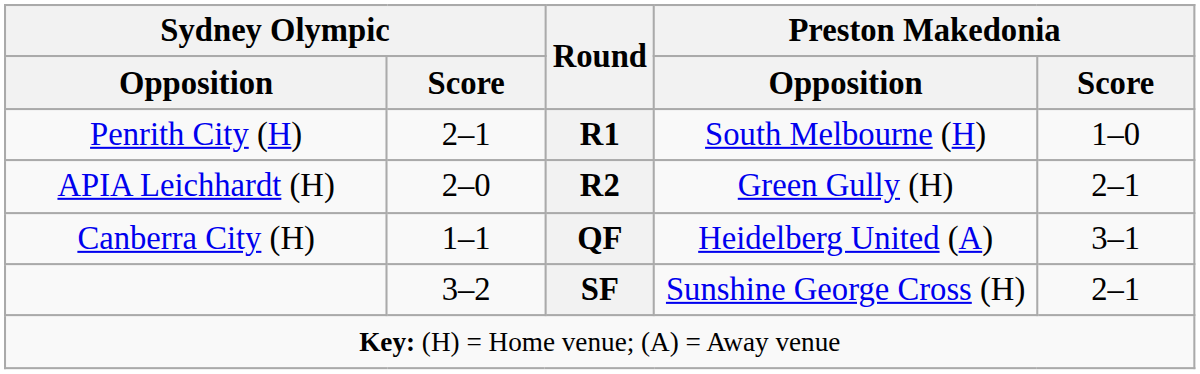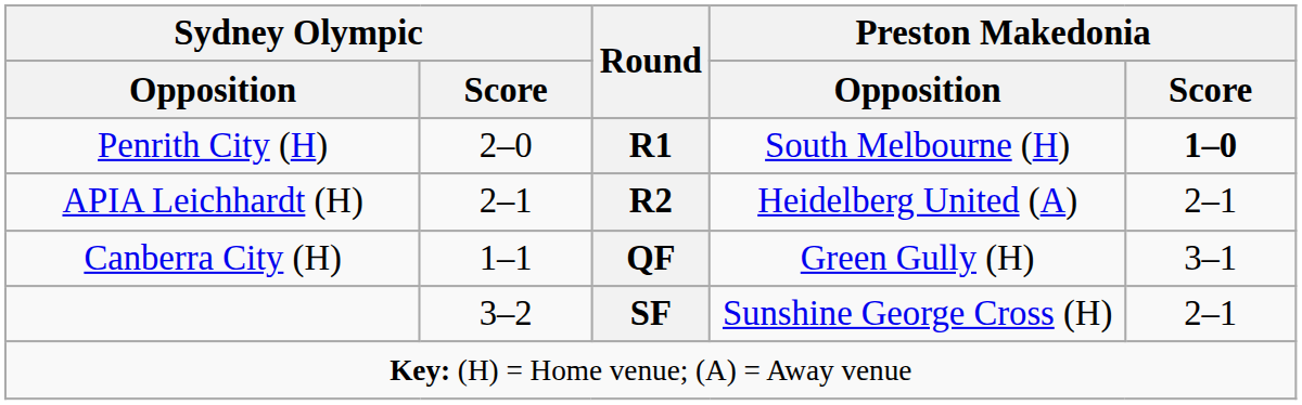 <table class="wikitable plainrowheaders" style="text-align:center;margin:0">
 <tr>
 <th colspan="2">Sydney Olympic</th>
 <th rowspan="2" style="width:25px">Round</th>
 <th colspan="2">Preston Makedonia</th>
 </tr>
 <tr>
 <th scope="col" style="width:180px">Opposition</th>
 <th scope="col" style="width:70px">Score</th>
 <th scope="col" style="width:180px">Opposition</th>
 <th scope="col" style="width:70px">Score</th>
 </tr>
 <tr>
 <td><a href='#'>Penrith City</a> (<a href='#'>H</a>)</td>
-<td>2–1</td>
+<td>2–0</td>
 <th scope=row style="text-align:center">R1</th>
 <td><a href='#'>South Melbourne</a> (<a href='#'>H</a>)</td>
-<td>1–0</td>
+<td><strong>1–0</strong></td>
 </tr>
 <tr>
 <td><a href='#'>APIA Leichhardt</a> (H)</td>
-<td>2–0</td>
+<td>2–1</td>
 <th scope=row style="text-align:center">R2</th>
-<td><a href='#'>Green Gully</a> (H)</td>
+<td><a href='#'>Heidelberg United</a> (<a href='#'>A</a>)</td>
 <td>2–1 </td>
 </tr>
 <tr>
 <td><a href='#'>Canberra City</a> (H)</td>
 <td>1–1 <br></td>
 <th scope=row style="text-align:center">QF</th>
-<td><a href='#'>Heidelberg United</a> (<a href='#'>A</a>)</td>
+<td><a href='#'>Green Gully</a> (H)</td>
 <td>3–1</td>
 </tr>
 <tr>
 <td></td>
 <td>3–2 </td>
 <th scope=row style="text-align:center">SF</th>
 <td><a href='#'>Sunshine George Cross</a> (H)</td>
 <td>2–1</td>
 </tr>
 <tr>
 <td colspan="5"><small><strong>Key:</strong> (H) = Home venue; (A) = Away venue</small></td>
 </tr>
 </table>
